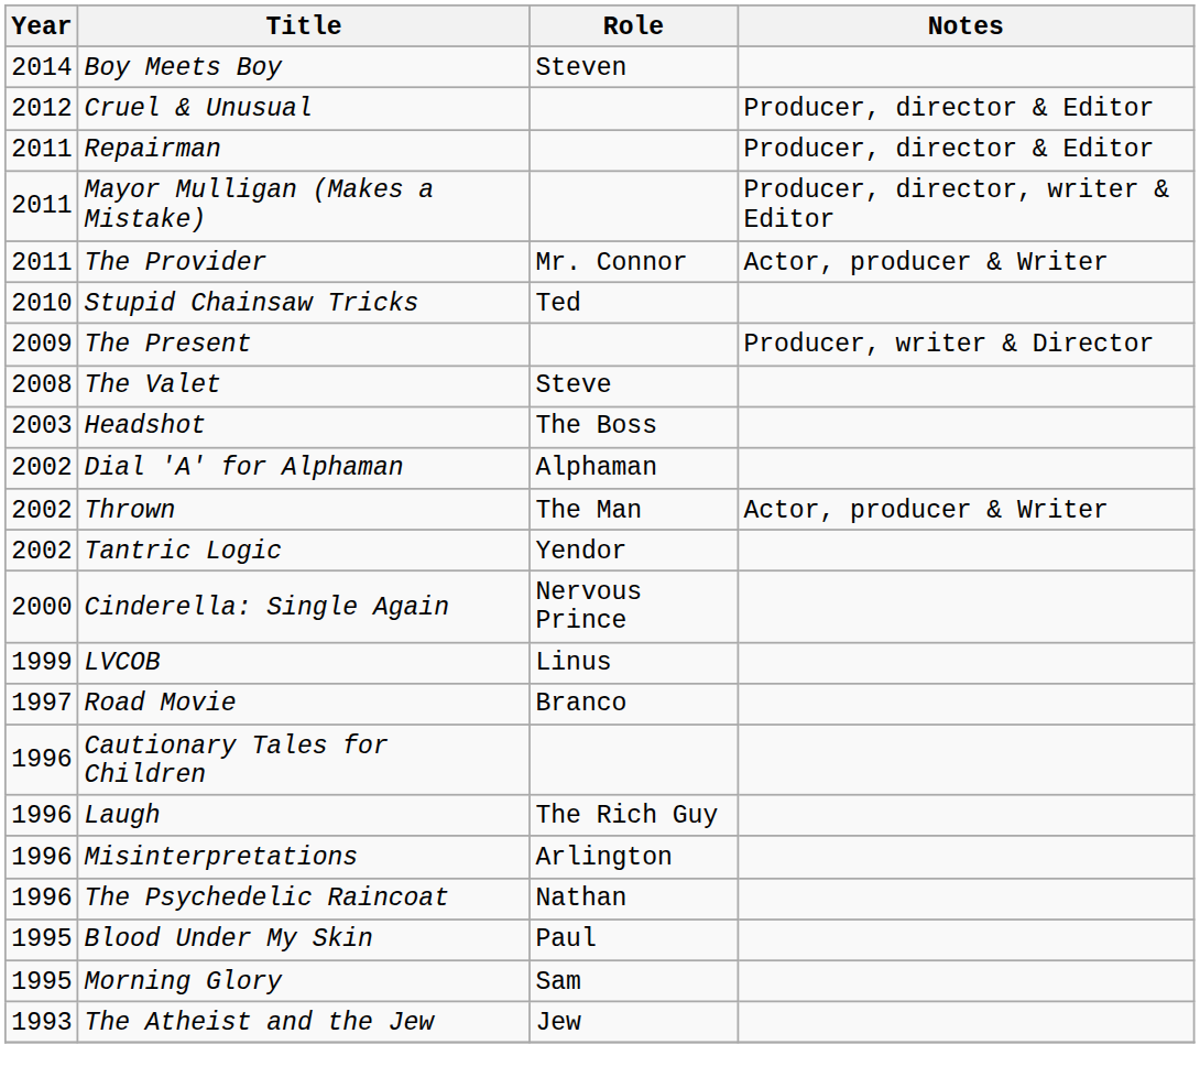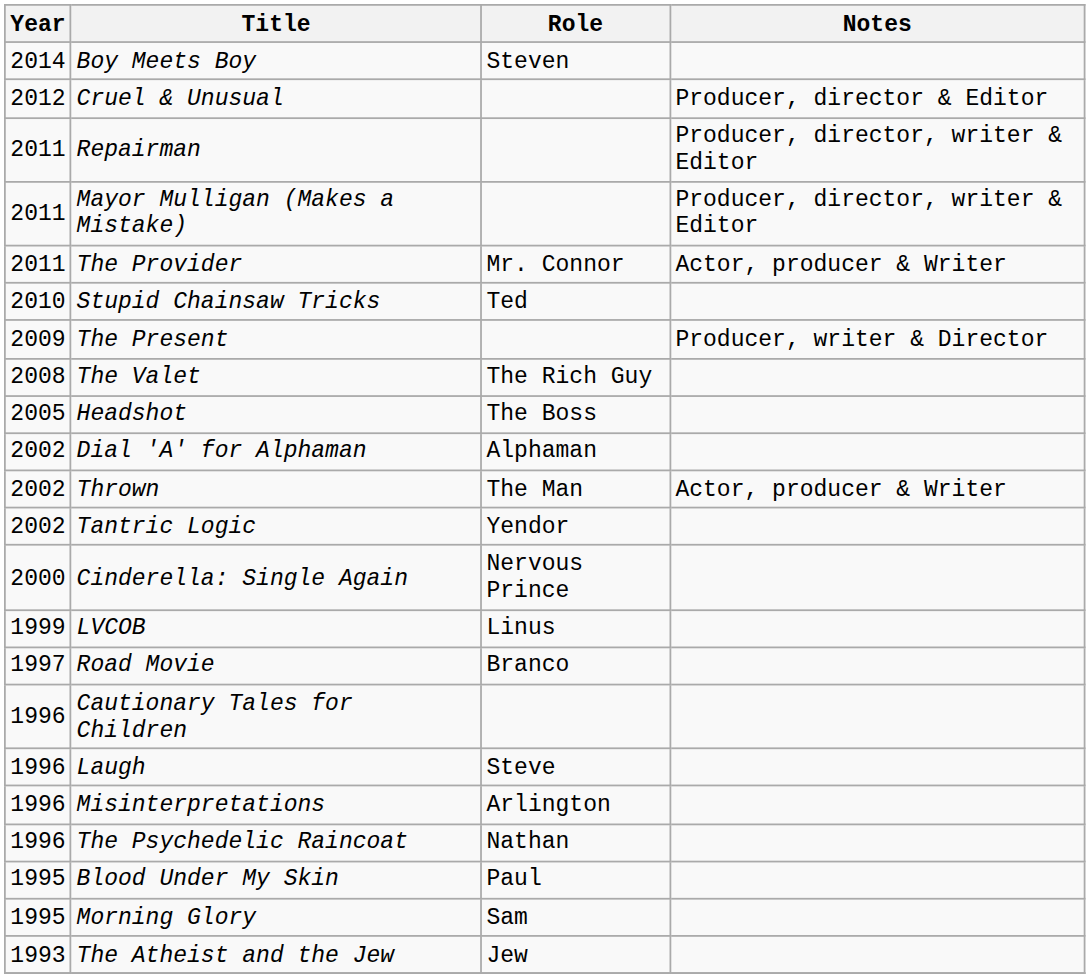 <table class="wikitable">
 <tr>
 <th>Year</th>
 <th>Title</th>
 <th>Role</th>
 <th>Notes</th>
 </tr>
 <tr>
 <td>2014</td>
 <td><em>Boy Meets Boy</em></td>
 <td>Steven</td>
 <td></td>
 </tr>
 <tr>
 <td>2012</td>
 <td><em>Cruel & Unusual</em></td>
 <td></td>
 <td>Producer, director & Editor</td>
 </tr>
 <tr>
 <td>2011</td>
 <td><em>Repairman</em></td>
 <td></td>
-<td>Producer, director & Editor</td>
+<td>Producer, director, writer & Editor</td>
 </tr>
 <tr>
 <td>2011</td>
 <td><em>Mayor Mulligan (Makes a Mistake)</em></td>
 <td></td>
 <td>Producer, director, writer & Editor</td>
 </tr>
 <tr>
 <td>2011</td>
 <td><em>The Provider</em></td>
 <td>Mr. Connor</td>
 <td>Actor, producer & Writer</td>
 </tr>
 <tr>
 <td>2010</td>
 <td><em>Stupid Chainsaw Tricks</em></td>
 <td>Ted</td>
 <td></td>
 </tr>
 <tr>
 <td>2009</td>
 <td><em>The Present</em></td>
 <td></td>
 <td>Producer, writer & Director</td>
 </tr>
 <tr>
 <td>2008</td>
 <td><em>The Valet</em></td>
-<td>Steve</td>
+<td>The Rich Guy</td>
 <td></td>
 </tr>
 <tr>
-<td>2003</td>
+<td>2005</td>
 <td><em>Headshot</em></td>
 <td>The Boss</td>
 <td></td>
 </tr>
 <tr>
 <td>2002</td>
 <td><em>Dial 'A' for Alphaman</em></td>
 <td>Alphaman</td>
 <td></td>
 </tr>
 <tr>
 <td>2002</td>
 <td><em>Thrown</em></td>
 <td>The Man</td>
 <td>Actor, producer & Writer</td>
 </tr>
 <tr>
 <td>2002</td>
 <td><em>Tantric Logic</em></td>
 <td>Yendor</td>
 <td></td>
 </tr>
 <tr>
 <td>2000</td>
 <td><em>Cinderella: Single Again</em></td>
 <td>Nervous Prince</td>
 <td></td>
 </tr>
 <tr>
 <td>1999</td>
 <td><em>LVCOB</em></td>
 <td>Linus</td>
 <td></td>
 </tr>
 <tr>
 <td>1997</td>
 <td><em>Road Movie</em></td>
 <td>Branco</td>
 <td></td>
 </tr>
 <tr>
 <td>1996</td>
 <td><em>Cautionary Tales for Children</em></td>
 <td></td>
 <td></td>
 </tr>
 <tr>
 <td>1996</td>
 <td><em>Laugh</em></td>
-<td>The Rich Guy</td>
+<td>Steve</td>
 <td></td>
 </tr>
 <tr>
 <td>1996</td>
 <td><em>Misinterpretations</em></td>
 <td>Arlington</td>
 <td></td>
 </tr>
 <tr>
 <td>1996</td>
 <td><em>The Psychedelic Raincoat</em></td>
 <td>Nathan</td>
 <td></td>
 </tr>
 <tr>
 <td>1995</td>
 <td><em>Blood Under My Skin</em></td>
 <td>Paul</td>
 <td></td>
 </tr>
 <tr>
 <td>1995</td>
 <td><em>Morning Glory</em></td>
 <td>Sam</td>
 <td></td>
 </tr>
 <tr>
 <td>1993</td>
 <td><em>The Atheist and the Jew</em></td>
 <td>Jew</td>
 <td></td>
 </tr>
 <tr>
 </tr>
 </table>
